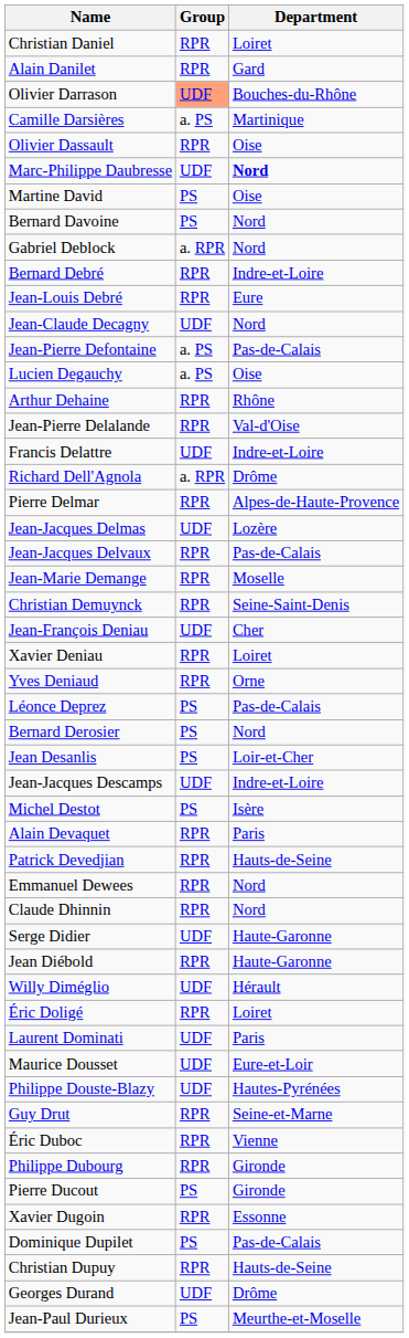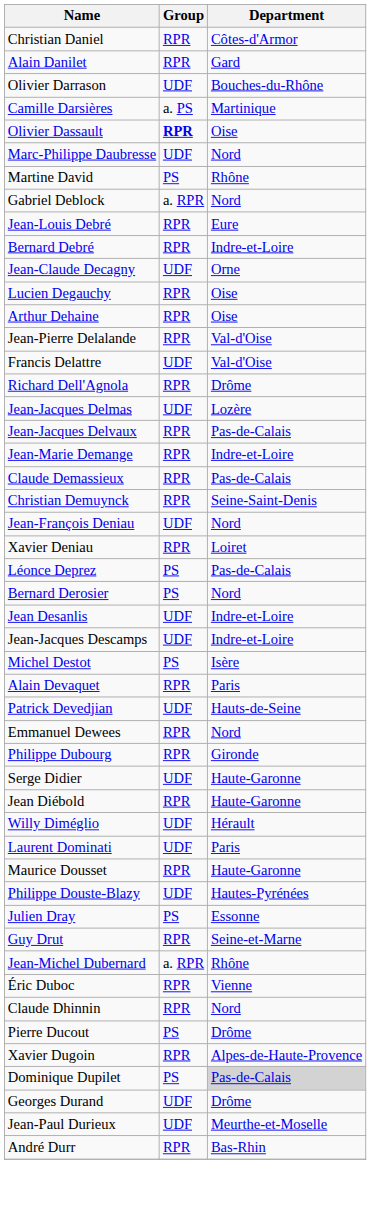 <table class="wikitable alternance">
 <tr>
 <th>Name</th>
 <th>Group</th>
 <th>Department</th>
 </tr>
 <tr>
 <td>Christian Daniel</td>
 <td><a href='#'>RPR</a></td>
-<td><a href='#'>Loiret</a></td>
+<td><a href='#'>Côtes-d'Armor</a></td>
 </tr>
 <tr>
 <td><a href='#'>Alain Danilet</a></td>
 <td><a href='#'>RPR</a></td>
 <td><a href='#'>Gard</a></td>
 </tr>
 <tr>
 <td>Olivier Darrason</td>
-<td style="background: lightsalmon;"><a href='#'>UDF</a></td>
+<td><a href='#'>UDF</a></td>
 <td><a href='#'>Bouches-du-Rhône</a></td>
 </tr>
 <tr>
 <td><a href='#'>Camille Darsières</a></td>
 <td>a. <a href='#'>PS</a></td>
 <td><a href='#'>Martinique</a></td>
 </tr>
 <tr>
 <td><a href='#'>Olivier Dassault</a></td>
-<td><a href='#'>RPR</a></td>
+<td><strong><a href='#'>RPR</a></strong></td>
 <td><a href='#'>Oise</a></td>
 </tr>
 <tr>
 <td><a href='#'>Marc-Philippe Daubresse</a></td>
 <td><a href='#'>UDF</a></td>
-<td><strong><a href='#'>Nord</a></strong></td>
+<td><a href='#'>Nord</a></td>
 </tr>
 <tr>
 <td>Martine David</td>
 <td><a href='#'>PS</a></td>
-<td><a href='#'>Oise</a></td>
-</tr>
-<tr>
-<td>Bernard Davoine</td>
-<td><a href='#'>PS</a></td>
-<td><a href='#'>Nord</a></td>
+<td><a href='#'>Rhône</a></td>
 </tr>
 <tr>
 <td>Gabriel Deblock</td>
 <td>a. <a href='#'>RPR</a></td>
 <td><a href='#'>Nord</a></td>
 </tr>
 <tr>
+<td><a href='#'>Jean-Louis Debré</a></td>
+<td><a href='#'>RPR</a></td>
+<td><a href='#'>Eure</a></td>
+</tr>
+<tr>
 <td><a href='#'>Bernard Debré</a></td>
 <td><a href='#'>RPR</a></td>
 <td><a href='#'>Indre-et-Loire</a></td>
 </tr>
 <tr>
-<td><a href='#'>Jean-Louis Debré</a></td>
-<td><a href='#'>RPR</a></td>
-<td><a href='#'>Eure</a></td>
-</tr>
-<tr>
 <td><a href='#'>Jean-Claude Decagny</a></td>
 <td><a href='#'>UDF</a></td>
-<td><a href='#'>Nord</a></td>
-</tr>
-<tr>
-<td><a href='#'>Jean-Pierre Defontaine</a></td>
-<td>a. <a href='#'>PS</a></td>
-<td><a href='#'>Pas-de-Calais</a></td>
+<td><a href='#'>Orne</a></td>
 </tr>
 <tr>
 <td><a href='#'>Lucien Degauchy</a></td>
-<td>a. <a href='#'>PS</a></td>
+<td><a href='#'>RPR</a></td>
 <td><a href='#'>Oise</a></td>
 </tr>
 <tr>
 <td><a href='#'>Arthur Dehaine</a></td>
 <td><a href='#'>RPR</a></td>
-<td><a href='#'>Rhône</a></td>
+<td><a href='#'>Oise</a></td>
 </tr>
 <tr>
 <td>Jean-Pierre Delalande</td>
 <td><a href='#'>RPR</a></td>
 <td><a href='#'>Val-d'Oise</a></td>
 </tr>
 <tr>
 <td>Francis Delattre</td>
 <td><a href='#'>UDF</a></td>
-<td><a href='#'>Indre-et-Loire</a></td>
+<td><a href='#'>Val-d'Oise</a></td>
 </tr>
 <tr>
 <td><a href='#'>Richard Dell'Agnola</a></td>
-<td>a. <a href='#'>RPR</a></td>
+<td><a href='#'>RPR</a></td>
 <td><a href='#'>Drôme</a></td>
-</tr>
-<tr>
-<td>Pierre Delmar</td>
-<td><a href='#'>RPR</a></td>
-<td><a href='#'>Alpes-de-Haute-Provence</a></td>
 </tr>
 <tr>
 <td><a href='#'>Jean-Jacques Delmas</a></td>
 <td><a href='#'>UDF</a></td>
 <td><a href='#'>Lozère</a></td>
 </tr>
 <tr>
 <td><a href='#'>Jean-Jacques Delvaux</a></td>
 <td><a href='#'>RPR</a></td>
 <td><a href='#'>Pas-de-Calais</a></td>
 </tr>
 <tr>
 <td><a href='#'>Jean-Marie Demange</a></td>
 <td><a href='#'>RPR</a></td>
-<td><a href='#'>Moselle</a></td>
+<td><a href='#'>Indre-et-Loire</a></td>
+</tr>
+<tr>
+<td><a href='#'>Claude Demassieux</a></td>
+<td><a href='#'>RPR</a></td>
+<td><a href='#'>Pas-de-Calais</a></td>
 </tr>
 <tr>
 <td><a href='#'>Christian Demuynck</a></td>
 <td><a href='#'>RPR</a></td>
 <td><a href='#'>Seine-Saint-Denis</a></td>
 </tr>
 <tr>
 <td><a href='#'>Jean-François Deniau</a></td>
 <td><a href='#'>UDF</a></td>
-<td><a href='#'>Cher</a></td>
+<td><a href='#'>Nord</a></td>
 </tr>
 <tr>
 <td>Xavier Deniau</td>
 <td><a href='#'>RPR</a></td>
 <td><a href='#'>Loiret</a></td>
-</tr>
-<tr>
-<td><a href='#'>Yves Deniaud</a></td>
-<td><a href='#'>RPR</a></td>
-<td><a href='#'>Orne</a></td>
 </tr>
 <tr>
 <td><a href='#'>Léonce Deprez</a></td>
 <td><a href='#'>PS</a></td>
 <td><a href='#'>Pas-de-Calais</a></td>
 </tr>
 <tr>
 <td><a href='#'>Bernard Derosier</a></td>
 <td><a href='#'>PS</a></td>
 <td><a href='#'>Nord</a></td>
 </tr>
 <tr>
 <td><a href='#'>Jean Desanlis</a></td>
-<td><a href='#'>PS</a></td>
-<td><a href='#'>Loir-et-Cher</a></td>
+<td><a href='#'>UDF</a></td>
+<td><a href='#'>Indre-et-Loire</a></td>
 </tr>
 <tr>
 <td>Jean-Jacques Descamps</td>
 <td><a href='#'>UDF</a></td>
 <td><a href='#'>Indre-et-Loire</a></td>
 </tr>
 <tr>
 <td><a href='#'>Michel Destot</a></td>
 <td><a href='#'>PS</a></td>
 <td><a href='#'>Isère</a></td>
 </tr>
 <tr>
 <td><a href='#'>Alain Devaquet</a></td>
 <td><a href='#'>RPR</a></td>
 <td><a href='#'>Paris</a></td>
 </tr>
 <tr>
 <td><a href='#'>Patrick Devedjian</a></td>
-<td><a href='#'>RPR</a></td>
+<td><a href='#'>UDF</a></td>
 <td><a href='#'>Hauts-de-Seine</a></td>
 </tr>
 <tr>
 <td>Emmanuel Dewees</td>
 <td><a href='#'>RPR</a></td>
 <td><a href='#'>Nord</a></td>
 </tr>
 <tr>
-<td>Claude Dhinnin</td>
+<td><a href='#'>Philippe Dubourg</a></td>
 <td><a href='#'>RPR</a></td>
-<td><a href='#'>Nord</a></td>
+<td><a href='#'>Gironde</a></td>
 </tr>
 <tr>
 <td>Serge Didier</td>
 <td><a href='#'>UDF</a></td>
 <td><a href='#'>Haute-Garonne</a></td>
 </tr>
 <tr>
 <td>Jean Diébold</td>
 <td><a href='#'>RPR</a></td>
 <td><a href='#'>Haute-Garonne</a></td>
 </tr>
 <tr>
 <td><a href='#'>Willy Diméglio</a></td>
 <td><a href='#'>UDF</a></td>
 <td><a href='#'>Hérault</a></td>
 </tr>
 <tr>
-<td><a href='#'>Éric Doligé</a></td>
-<td><a href='#'>RPR</a></td>
-<td><a href='#'>Loiret</a></td>
-</tr>
-<tr>
 <td><a href='#'>Laurent Dominati</a></td>
 <td><a href='#'>UDF</a></td>
 <td><a href='#'>Paris</a></td>
 </tr>
 <tr>
 <td>Maurice Dousset</td>
-<td><a href='#'>UDF</a></td>
-<td><a href='#'>Eure-et-Loir</a></td>
+<td><a href='#'>RPR</a></td>
+<td><a href='#'>Haute-Garonne</a></td>
 </tr>
 <tr>
 <td><a href='#'>Philippe Douste-Blazy</a></td>
 <td><a href='#'>UDF</a></td>
 <td><a href='#'>Hautes-Pyrénées</a></td>
 </tr>
 <tr>
+<td><a href='#'>Julien Dray</a></td>
+<td><a href='#'>PS</a></td>
+<td><a href='#'>Essonne</a></td>
+</tr>
+<tr>
 <td><a href='#'>Guy Drut</a></td>
 <td><a href='#'>RPR</a></td>
 <td><a href='#'>Seine-et-Marne</a></td>
+</tr>
+<tr>
+<td><a href='#'>Jean-Michel Dubernard</a></td>
+<td>a. <a href='#'>RPR</a></td>
+<td><a href='#'>Rhône</a></td>
 </tr>
 <tr>
 <td>Éric Duboc</td>
 <td><a href='#'>RPR</a></td>
 <td><a href='#'>Vienne</a></td>
 </tr>
 <tr>
-<td><a href='#'>Philippe Dubourg</a></td>
+<td>Claude Dhinnin</td>
 <td><a href='#'>RPR</a></td>
-<td><a href='#'>Gironde</a></td>
+<td><a href='#'>Nord</a></td>
 </tr>
 <tr>
 <td>Pierre Ducout</td>
 <td><a href='#'>PS</a></td>
-<td><a href='#'>Gironde</a></td>
+<td><a href='#'>Drôme</a></td>
 </tr>
 <tr>
 <td>Xavier Dugoin</td>
 <td><a href='#'>RPR</a></td>
-<td><a href='#'>Essonne</a></td>
+<td><a href='#'>Alpes-de-Haute-Provence</a></td>
 </tr>
 <tr>
 <td>Dominique Dupilet</td>
 <td><a href='#'>PS</a></td>
-<td><a href='#'>Pas-de-Calais</a></td>
-</tr>
-<tr>
-<td>Christian Dupuy</td>
-<td><a href='#'>RPR</a></td>
-<td><a href='#'>Hauts-de-Seine</a></td>
+<td style="background: lightgrey;"><a href='#'>Pas-de-Calais</a></td>
 </tr>
 <tr>
 <td>Georges Durand</td>
 <td><a href='#'>UDF</a></td>
 <td><a href='#'>Drôme</a></td>
 </tr>
 <tr>
 <td>Jean-Paul Durieux</td>
-<td><a href='#'>PS</a></td>
+<td><a href='#'>UDF</a></td>
 <td><a href='#'>Meurthe-et-Moselle</a></td>
+</tr>
+<tr>
+<td>André Durr</td>
+<td><a href='#'>RPR</a></td>
+<td><a href='#'>Bas-Rhin</a></td>
 </tr>
 <tr>
 </tr>
 </table>
